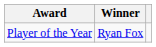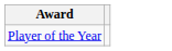 <table class="wikitable">
 <tr>
 <th>Award</th>
-<th>Winner</th>
 <th></th>
 </tr>
 <tr>
 <td><a href='#'>Player of the Year</a></td>
-<td> <a href='#'>Ryan Fox</a></td>
 <td></td>
 </tr>
 </table>
